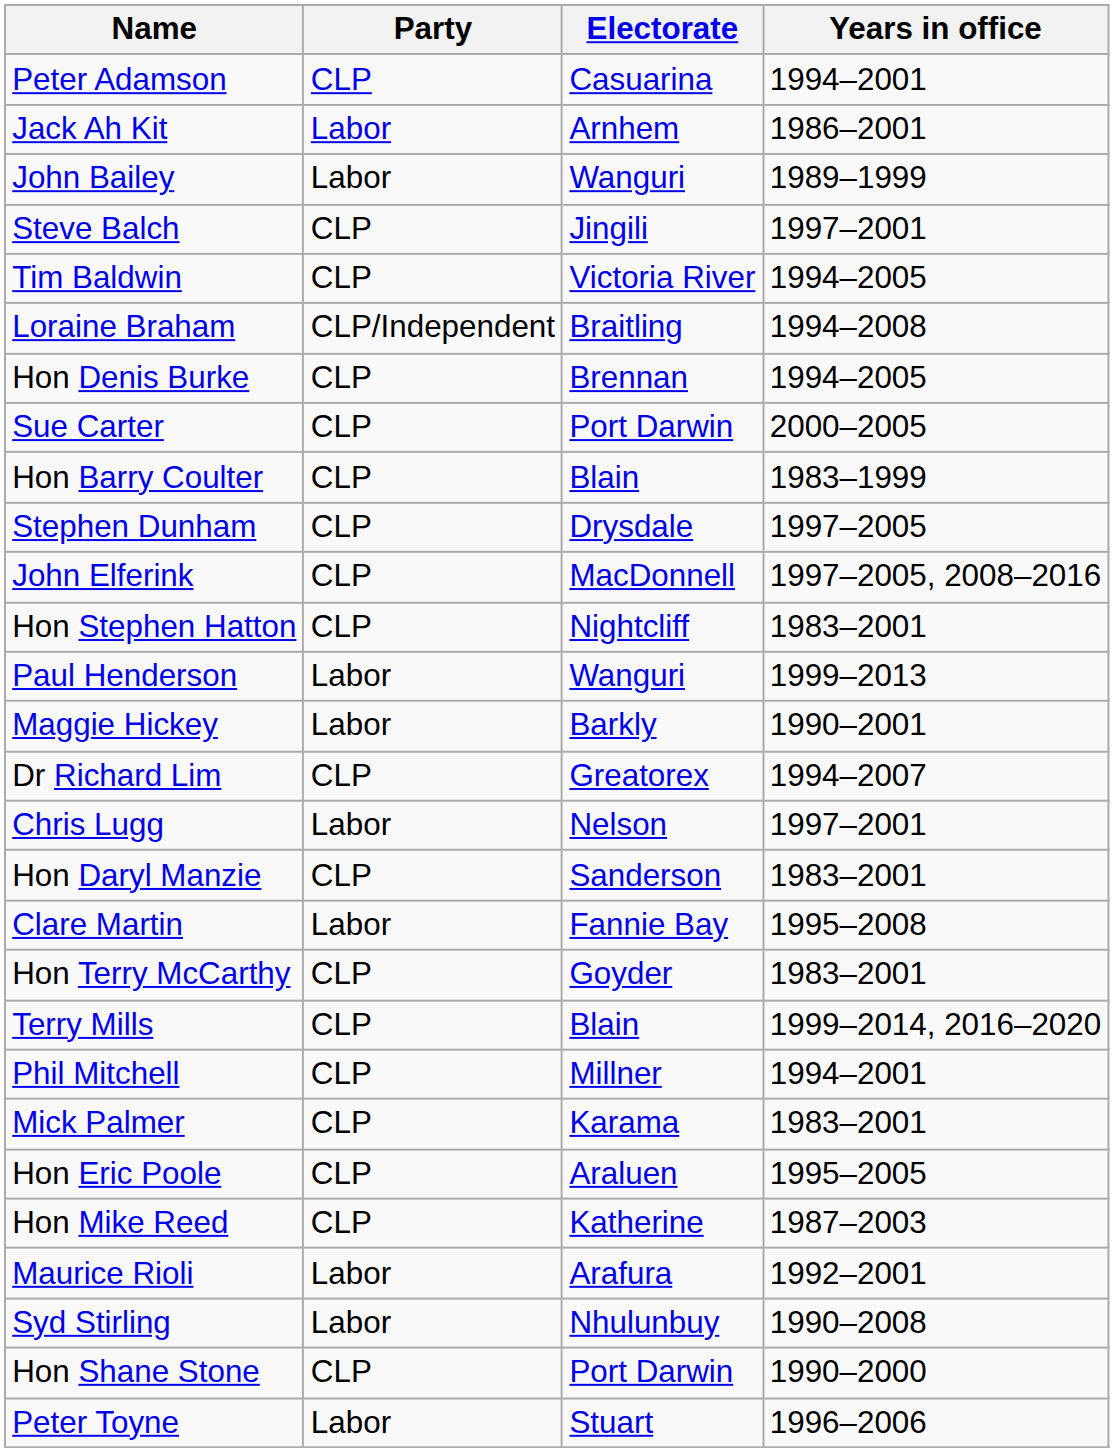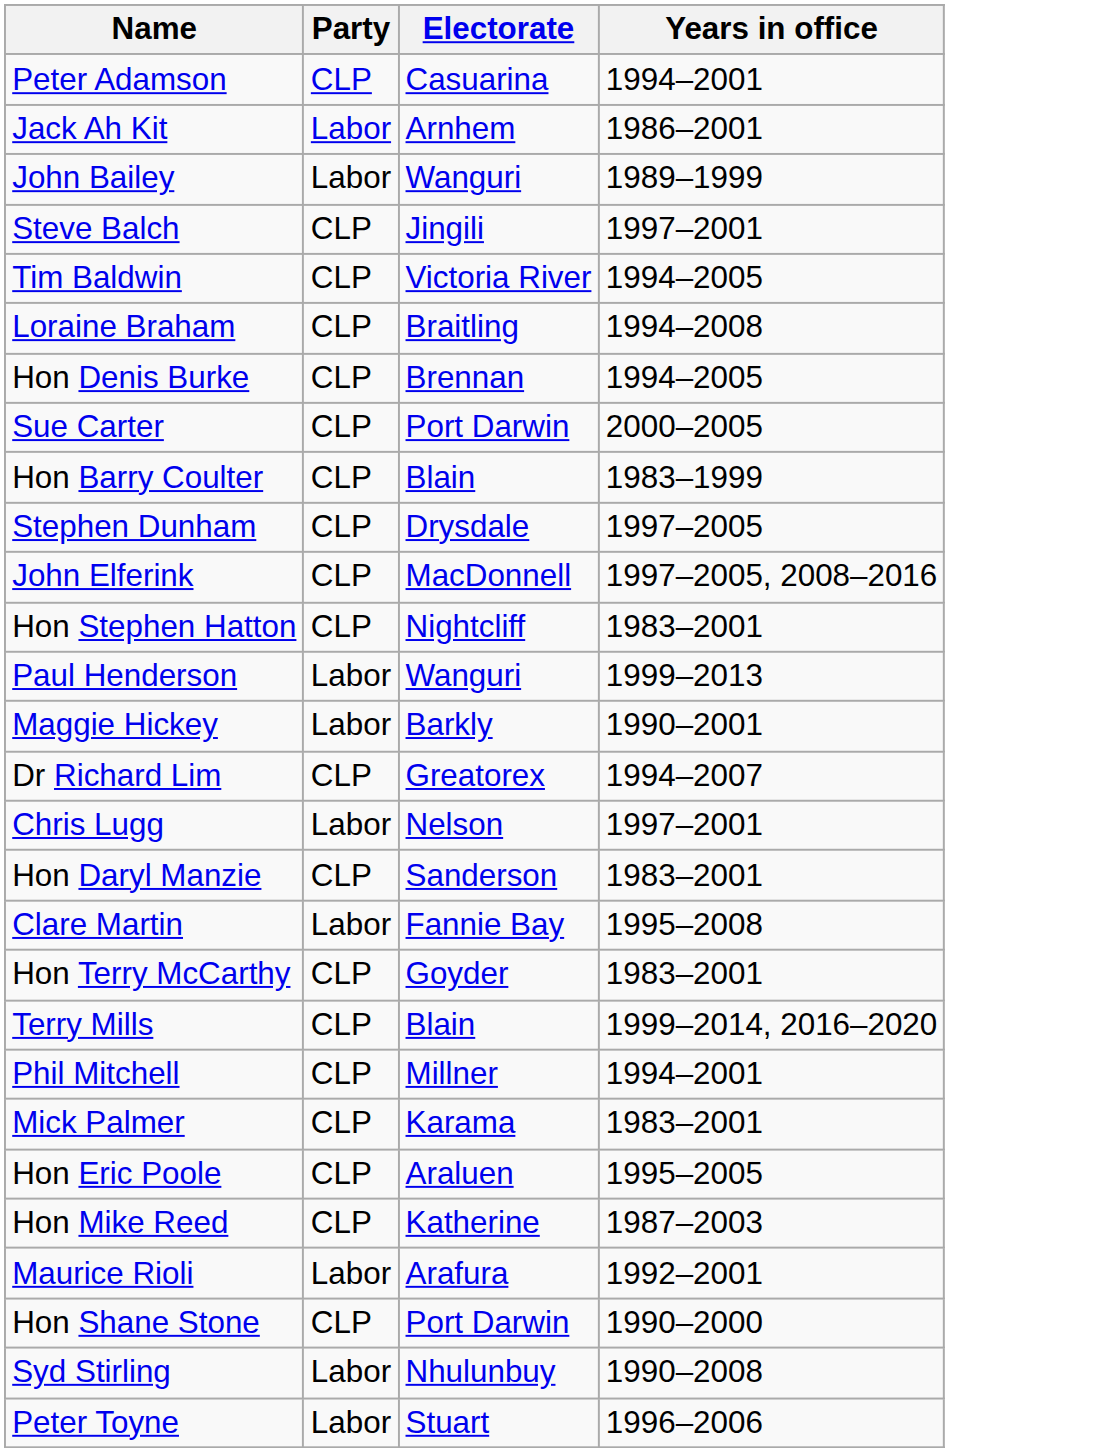 <table class="wikitable sortable">
 <tr>
 <th>Name</th>
 <th>Party</th>
 <th><a href='#'>Electorate</a></th>
 <th>Years in office</th>
 </tr>
 <tr>
 <td><a href='#'>Peter Adamson</a></td>
 <td><a href='#'>CLP</a></td>
 <td><a href='#'>Casuarina</a></td>
 <td>1994–2001</td>
 </tr>
 <tr>
 <td><a href='#'>Jack Ah Kit</a></td>
 <td><a href='#'>Labor</a></td>
 <td><a href='#'>Arnhem</a></td>
 <td>1986–2001</td>
 </tr>
 <tr>
 <td><a href='#'>John Bailey</a> </td>
 <td>Labor</td>
 <td><a href='#'>Wanguri</a></td>
 <td>1989–1999</td>
 </tr>
 <tr>
 <td><a href='#'>Steve Balch</a></td>
 <td>CLP</td>
 <td><a href='#'>Jingili</a></td>
 <td>1997–2001</td>
 </tr>
 <tr>
 <td><a href='#'>Tim Baldwin</a></td>
 <td>CLP</td>
 <td><a href='#'>Victoria River</a></td>
 <td>1994–2005</td>
 </tr>
 <tr>
 <td><a href='#'>Loraine Braham</a></td>
-<td>CLP/Independent </td>
+<td>CLP</td>
 <td><a href='#'>Braitling</a></td>
 <td>1994–2008</td>
 </tr>
 <tr>
 <td>Hon <a href='#'>Denis Burke</a></td>
 <td>CLP</td>
 <td><a href='#'>Brennan</a></td>
 <td>1994–2005</td>
 </tr>
 <tr>
 <td><a href='#'>Sue Carter</a> </td>
 <td>CLP</td>
 <td><a href='#'>Port Darwin</a></td>
 <td>2000–2005</td>
 </tr>
 <tr>
 <td>Hon <a href='#'>Barry Coulter</a> </td>
 <td>CLP</td>
 <td><a href='#'>Blain</a></td>
 <td>1983–1999</td>
 </tr>
 <tr>
 <td><a href='#'>Stephen Dunham</a></td>
 <td>CLP</td>
 <td><a href='#'>Drysdale</a></td>
 <td>1997–2005</td>
 </tr>
 <tr>
 <td><a href='#'>John Elferink</a></td>
 <td>CLP</td>
 <td><a href='#'>MacDonnell</a></td>
 <td>1997–2005, 2008–2016</td>
 </tr>
 <tr>
 <td>Hon <a href='#'>Stephen Hatton</a></td>
 <td>CLP</td>
 <td><a href='#'>Nightcliff</a></td>
 <td>1983–2001</td>
 </tr>
 <tr>
 <td><a href='#'>Paul Henderson</a> </td>
 <td>Labor</td>
 <td><a href='#'>Wanguri</a></td>
 <td>1999–2013</td>
 </tr>
 <tr>
 <td><a href='#'>Maggie Hickey</a></td>
 <td>Labor</td>
 <td><a href='#'>Barkly</a></td>
 <td>1990–2001</td>
 </tr>
 <tr>
 <td>Dr <a href='#'>Richard Lim</a></td>
 <td>CLP</td>
 <td><a href='#'>Greatorex</a></td>
 <td>1994–2007</td>
 </tr>
 <tr>
 <td><a href='#'>Chris Lugg</a></td>
 <td>Labor</td>
 <td><a href='#'>Nelson</a></td>
 <td>1997–2001</td>
 </tr>
 <tr>
 <td>Hon <a href='#'>Daryl Manzie</a></td>
 <td>CLP</td>
 <td><a href='#'>Sanderson</a></td>
 <td>1983–2001</td>
 </tr>
 <tr>
 <td><a href='#'>Clare Martin</a></td>
 <td>Labor</td>
 <td><a href='#'>Fannie Bay</a></td>
 <td>1995–2008</td>
 </tr>
 <tr>
 <td>Hon <a href='#'>Terry McCarthy</a></td>
 <td>CLP</td>
 <td><a href='#'>Goyder</a></td>
 <td>1983–2001</td>
 </tr>
 <tr>
 <td><a href='#'>Terry Mills</a> </td>
 <td>CLP</td>
 <td><a href='#'>Blain</a></td>
 <td>1999–2014, 2016–2020</td>
 </tr>
 <tr>
 <td><a href='#'>Phil Mitchell</a></td>
 <td>CLP</td>
 <td><a href='#'>Millner</a></td>
 <td>1994–2001</td>
 </tr>
 <tr>
 <td><a href='#'>Mick Palmer</a></td>
 <td>CLP</td>
 <td><a href='#'>Karama</a></td>
 <td>1983–2001</td>
 </tr>
 <tr>
 <td>Hon <a href='#'>Eric Poole</a></td>
 <td>CLP</td>
 <td><a href='#'>Araluen</a></td>
 <td>1995–2005</td>
 </tr>
 <tr>
 <td>Hon <a href='#'>Mike Reed</a></td>
 <td>CLP</td>
 <td><a href='#'>Katherine</a></td>
 <td>1987–2003</td>
 </tr>
 <tr>
 <td><a href='#'>Maurice Rioli</a></td>
 <td>Labor</td>
 <td><a href='#'>Arafura</a></td>
 <td>1992–2001</td>
 </tr>
 <tr>
+<td>Hon <a href='#'>Shane Stone</a> </td>
+<td>CLP</td>
+<td><a href='#'>Port Darwin</a></td>
+<td>1990–2000</td>
+</tr>
+<tr>
 <td><a href='#'>Syd Stirling</a></td>
 <td>Labor</td>
 <td><a href='#'>Nhulunbuy</a></td>
 <td>1990–2008</td>
-</tr>
-<tr>
-<td>Hon <a href='#'>Shane Stone</a> </td>
-<td>CLP</td>
-<td><a href='#'>Port Darwin</a></td>
-<td>1990–2000</td>
 </tr>
 <tr>
 <td><a href='#'>Peter Toyne</a></td>
 <td>Labor</td>
 <td><a href='#'>Stuart</a></td>
 <td>1996–2006</td>
 </tr>
 <tr>
 </tr>
 </table>
